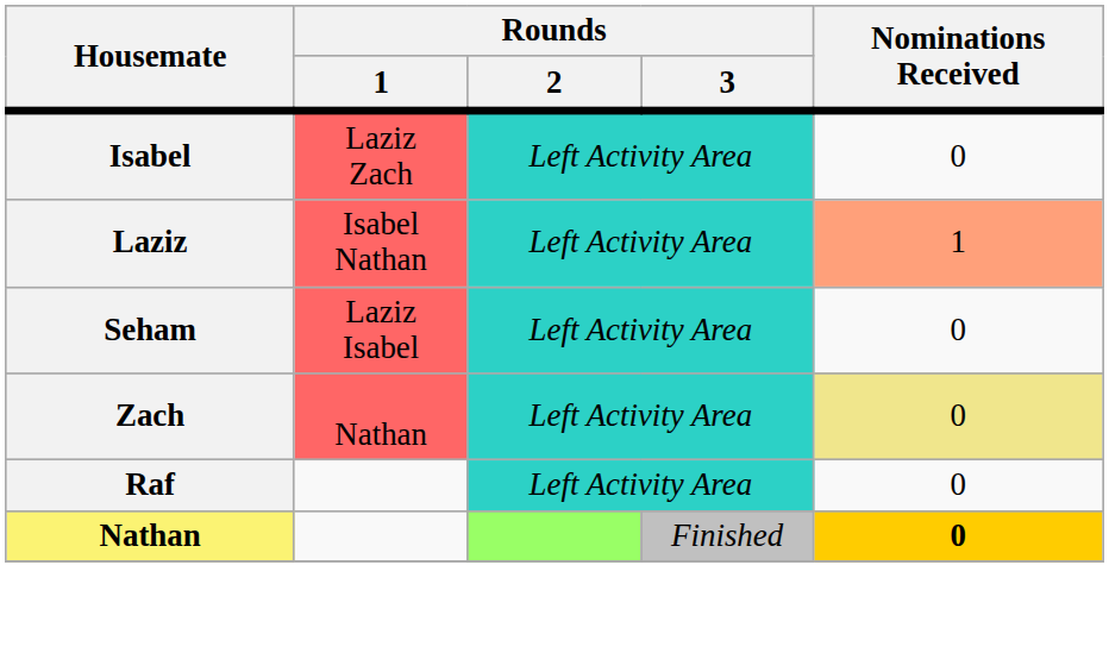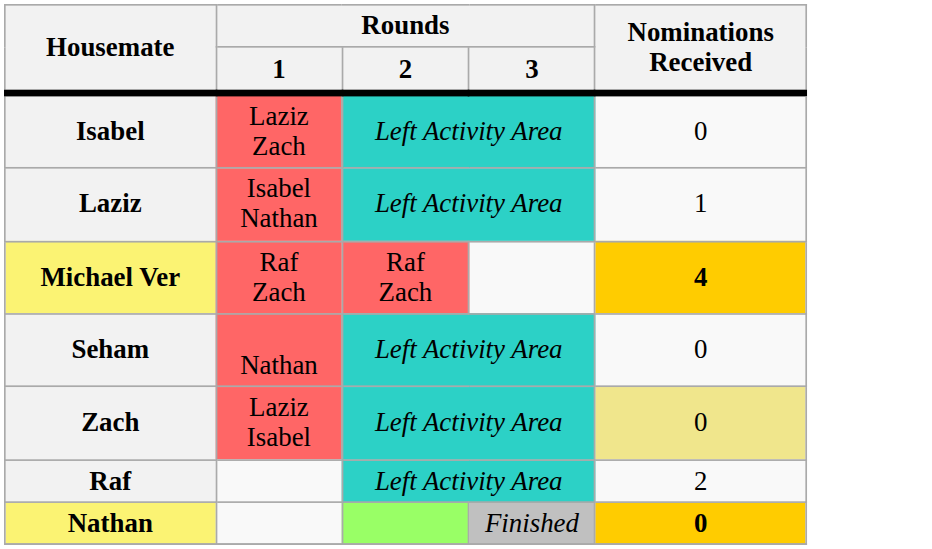 <table class="wikitable" style="text-align:center; font-size:100%; line-height:18px;" width="auto">
 <tr>
 <th rowspan="2" width="25%">Housemate</th>
 <th colspan="3" width="25%">Rounds</th>
 <th rowspan="2" width="25%">Nominations<br>Received</th>
 </tr>
 <tr>
 <th width="15%">1</th>
 <th width="15%">2</th>
 <th width="15%">3</th>
 </tr>
 <tr style="border-top: 4px solid;">
 <th>Isabel</th>
 <td style="background:#FF6666;">Laziz<br>Zach</td>
 <td colspan="2" style="background:#2cd1c6;"><em>Left Activity Area</em></td>
 <td>0</td>
 </tr>
 <tr>
 <th>Laziz</th>
 <td style="background:#FF6666;">Isabel<br>Nathan</td>
 <td colspan="2" style="background:#2cd1c6;"><em>Left Activity Area</em></td>
-<td style="background: lightsalmon;">1</td>
+<td>1</td>
+</tr>
+<tr>
+<th style="background:#FBF373;">Michael Ver</th>
+<td style="background:#FF6666;">Raf<br>Zach</td>
+<td style="background:#FF6666;">Raf<br>Zach</td>
+<td><br></td>
+<td style="background:#ffcc00;"><strong>4</strong></td>
 </tr>
 <tr>
 <th>Seham</th>
-<td style="background:#FF6666;">Laziz<br>Isabel</td>
+<td style="background:#FF6666;"><br>Nathan</td>
 <td colspan="2" style="background:#2cd1c6;"><em>Left Activity Area</em></td>
 <td>0</td>
 </tr>
 <tr>
 <th>Zach</th>
-<td style="background:#FF6666;"><br>Nathan</td>
+<td style="background:#FF6666;">Laziz<br>Isabel</td>
 <td colspan="2" style="background:#2cd1c6;"><em>Left Activity Area</em></td>
 <td style="background: khaki;">0</td>
 </tr>
 <tr>
 <th>Raf</th>
 <td><br></td>
 <td colspan="2" style="background:#2cd1c6;"><em>Left Activity Area</em></td>
-<td>0</td>
+<td>2</td>
 </tr>
 <tr>
 <th style="background:#FBF373;">Nathan</th>
 <td><br></td>
 <td style="background:#99FF66;"></td>
 <td style="background:#C0C0C0;"><em>Finished</em></td>
 <td style="background:#ffcc00;"><strong>0</strong></td>
 </tr>
 <tr>
 </tr>
 </table>
